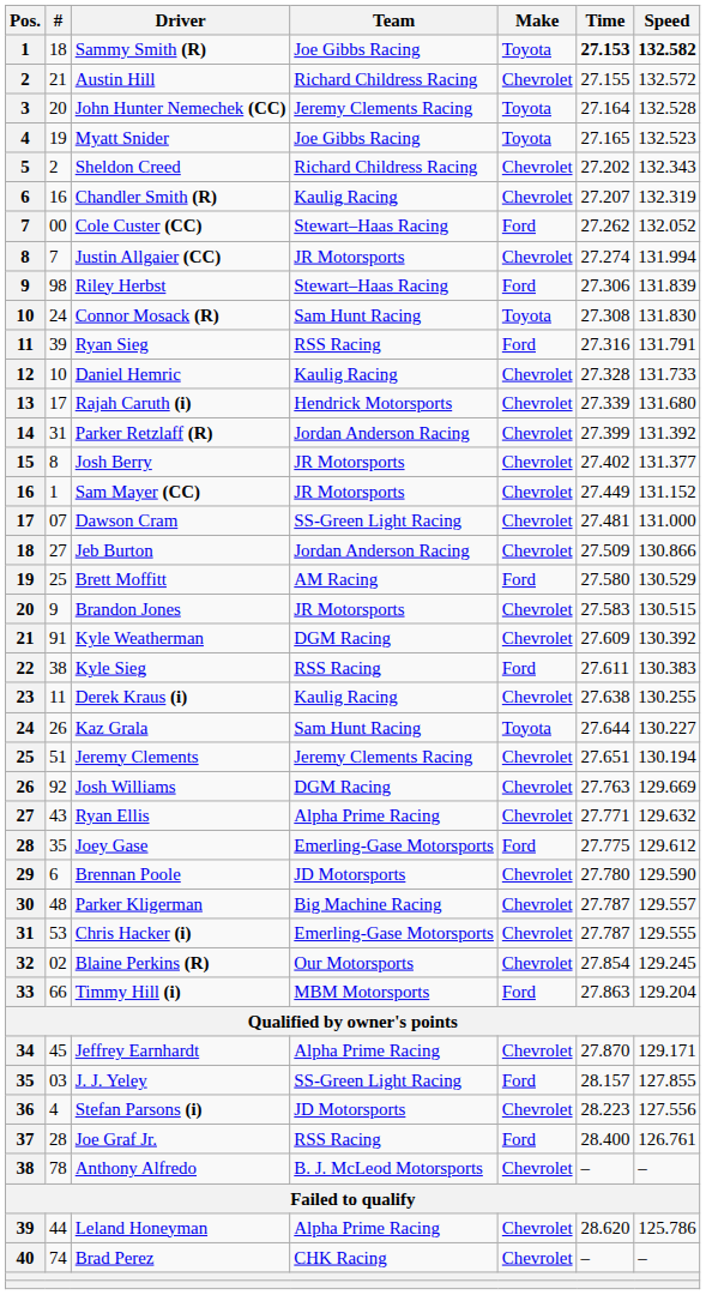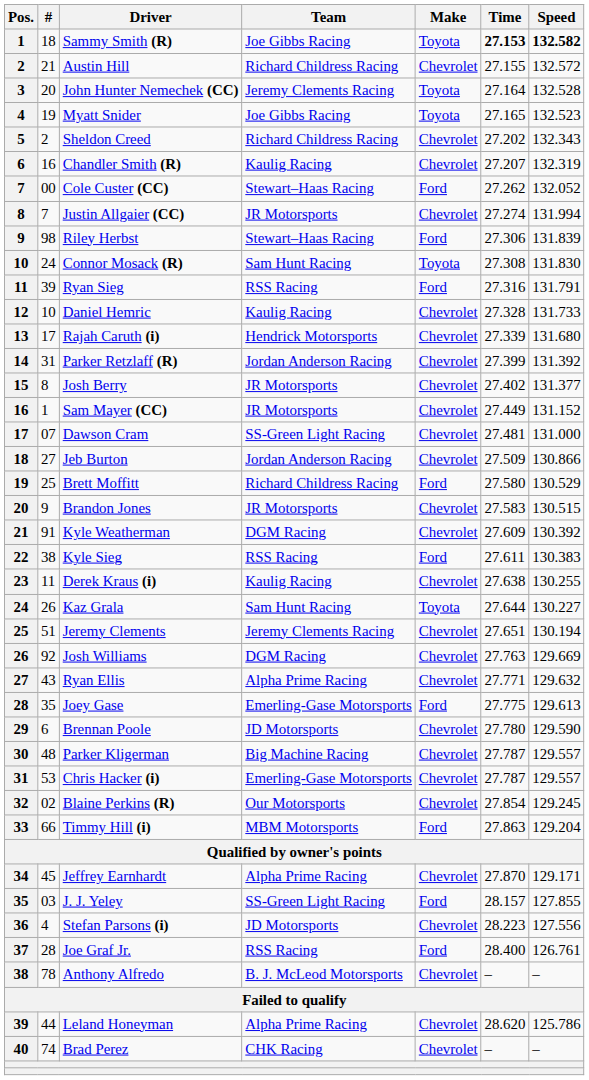 <table class="wikitable" style="font-size:95%">
 <tr>
 <th>Pos.</th>
 <th>#</th>
 <th>Driver</th>
 <th>Team</th>
 <th>Make</th>
 <th>Time</th>
 <th>Speed</th>
 </tr>
 <tr>
 <th>1</th>
 <td>18</td>
 <td><a href='#'>Sammy Smith</a> <strong>(R)</strong></td>
 <td><a href='#'>Joe Gibbs Racing</a></td>
 <td><a href='#'>Toyota</a></td>
 <td><strong>27.153</strong></td>
 <td><strong>132.582</strong></td>
 </tr>
 <tr>
 <th>2</th>
 <td>21</td>
 <td><a href='#'>Austin Hill</a></td>
 <td><a href='#'>Richard Childress Racing</a></td>
 <td><a href='#'>Chevrolet</a></td>
 <td>27.155</td>
 <td>132.572</td>
 </tr>
 <tr>
 <th>3</th>
 <td>20</td>
 <td><a href='#'>John Hunter Nemechek</a> <strong>(CC)</strong></td>
 <td><a href='#'>Jeremy Clements Racing</a></td>
 <td><a href='#'>Toyota</a></td>
 <td>27.164</td>
 <td>132.528</td>
 </tr>
 <tr>
 <th>4</th>
 <td>19</td>
 <td><a href='#'>Myatt Snider</a></td>
 <td><a href='#'>Joe Gibbs Racing</a></td>
 <td><a href='#'>Toyota</a></td>
 <td>27.165</td>
 <td>132.523</td>
 </tr>
 <tr>
 <th>5</th>
 <td>2</td>
 <td><a href='#'>Sheldon Creed</a></td>
 <td><a href='#'>Richard Childress Racing</a></td>
 <td><a href='#'>Chevrolet</a></td>
 <td>27.202</td>
 <td>132.343</td>
 </tr>
 <tr>
 <th>6</th>
 <td>16</td>
 <td><a href='#'>Chandler Smith</a> <strong>(R)</strong></td>
 <td><a href='#'>Kaulig Racing</a></td>
 <td><a href='#'>Chevrolet</a></td>
 <td>27.207</td>
 <td>132.319</td>
 </tr>
 <tr>
 <th>7</th>
 <td>00</td>
 <td><a href='#'>Cole Custer</a> <strong>(CC)</strong></td>
 <td><a href='#'>Stewart–Haas Racing</a></td>
 <td><a href='#'>Ford</a></td>
 <td>27.262</td>
 <td>132.052</td>
 </tr>
 <tr>
 <th>8</th>
 <td>7</td>
 <td><a href='#'>Justin Allgaier</a> <strong>(CC)</strong></td>
 <td><a href='#'>JR Motorsports</a></td>
 <td><a href='#'>Chevrolet</a></td>
 <td>27.274</td>
 <td>131.994</td>
 </tr>
 <tr>
 <th>9</th>
 <td>98</td>
 <td><a href='#'>Riley Herbst</a></td>
 <td><a href='#'>Stewart–Haas Racing</a></td>
 <td><a href='#'>Ford</a></td>
 <td>27.306</td>
 <td>131.839</td>
 </tr>
 <tr>
 <th>10</th>
 <td>24</td>
 <td><a href='#'>Connor Mosack</a> <strong>(R)</strong></td>
 <td><a href='#'>Sam Hunt Racing</a></td>
 <td><a href='#'>Toyota</a></td>
 <td>27.308</td>
 <td>131.830</td>
 </tr>
 <tr>
 <th>11</th>
 <td>39</td>
 <td><a href='#'>Ryan Sieg</a></td>
 <td><a href='#'>RSS Racing</a></td>
 <td><a href='#'>Ford</a></td>
 <td>27.316</td>
 <td>131.791</td>
 </tr>
 <tr>
 <th>12</th>
 <td>10</td>
 <td><a href='#'>Daniel Hemric</a></td>
 <td><a href='#'>Kaulig Racing</a></td>
 <td><a href='#'>Chevrolet</a></td>
 <td>27.328</td>
 <td>131.733</td>
 </tr>
 <tr>
 <th>13</th>
 <td>17</td>
 <td><a href='#'>Rajah Caruth</a> <strong>(i)</strong></td>
 <td><a href='#'>Hendrick Motorsports</a></td>
 <td><a href='#'>Chevrolet</a></td>
 <td>27.339</td>
 <td>131.680</td>
 </tr>
 <tr>
 <th>14</th>
 <td>31</td>
 <td><a href='#'>Parker Retzlaff</a> <strong>(R)</strong></td>
 <td><a href='#'>Jordan Anderson Racing</a></td>
 <td><a href='#'>Chevrolet</a></td>
 <td>27.399</td>
 <td>131.392</td>
 </tr>
 <tr>
 <th>15</th>
 <td>8</td>
 <td><a href='#'>Josh Berry</a></td>
 <td><a href='#'>JR Motorsports</a></td>
 <td><a href='#'>Chevrolet</a></td>
 <td>27.402</td>
 <td>131.377</td>
 </tr>
 <tr>
 <th>16</th>
 <td>1</td>
 <td><a href='#'>Sam Mayer</a> <strong>(CC)</strong></td>
 <td><a href='#'>JR Motorsports</a></td>
 <td><a href='#'>Chevrolet</a></td>
 <td>27.449</td>
 <td>131.152</td>
 </tr>
 <tr>
 <th>17</th>
 <td>07</td>
 <td><a href='#'>Dawson Cram</a></td>
 <td><a href='#'>SS-Green Light Racing</a></td>
 <td><a href='#'>Chevrolet</a></td>
 <td>27.481</td>
 <td>131.000</td>
 </tr>
 <tr>
 <th>18</th>
 <td>27</td>
 <td><a href='#'>Jeb Burton</a></td>
 <td><a href='#'>Jordan Anderson Racing</a></td>
 <td><a href='#'>Chevrolet</a></td>
 <td>27.509</td>
 <td>130.866</td>
 </tr>
 <tr>
 <th>19</th>
 <td>25</td>
 <td><a href='#'>Brett Moffitt</a></td>
-<td><a href='#'>AM Racing</a></td>
+<td><a href='#'>Richard Childress Racing</a></td>
 <td><a href='#'>Ford</a></td>
 <td>27.580</td>
 <td>130.529</td>
 </tr>
 <tr>
 <th>20</th>
 <td>9</td>
 <td><a href='#'>Brandon Jones</a></td>
 <td><a href='#'>JR Motorsports</a></td>
 <td><a href='#'>Chevrolet</a></td>
 <td>27.583</td>
 <td>130.515</td>
 </tr>
 <tr>
 <th>21</th>
 <td>91</td>
 <td><a href='#'>Kyle Weatherman</a></td>
 <td><a href='#'>DGM Racing</a></td>
 <td><a href='#'>Chevrolet</a></td>
 <td>27.609</td>
 <td>130.392</td>
 </tr>
 <tr>
 <th>22</th>
 <td>38</td>
 <td><a href='#'>Kyle Sieg</a></td>
 <td><a href='#'>RSS Racing</a></td>
 <td><a href='#'>Ford</a></td>
 <td>27.611</td>
 <td>130.383</td>
 </tr>
 <tr>
 <th>23</th>
 <td>11</td>
 <td><a href='#'>Derek Kraus</a> <strong>(i)</strong></td>
 <td><a href='#'>Kaulig Racing</a></td>
 <td><a href='#'>Chevrolet</a></td>
 <td>27.638</td>
 <td>130.255</td>
 </tr>
 <tr>
 <th>24</th>
 <td>26</td>
 <td><a href='#'>Kaz Grala</a></td>
 <td><a href='#'>Sam Hunt Racing</a></td>
 <td><a href='#'>Toyota</a></td>
 <td>27.644</td>
 <td>130.227</td>
 </tr>
 <tr>
 <th>25</th>
 <td>51</td>
 <td><a href='#'>Jeremy Clements</a></td>
 <td><a href='#'>Jeremy Clements Racing</a></td>
 <td><a href='#'>Chevrolet</a></td>
 <td>27.651</td>
 <td>130.194</td>
 </tr>
 <tr>
 <th>26</th>
 <td>92</td>
 <td><a href='#'>Josh Williams</a></td>
 <td><a href='#'>DGM Racing</a></td>
 <td><a href='#'>Chevrolet</a></td>
 <td>27.763</td>
 <td>129.669</td>
 </tr>
 <tr>
 <th>27</th>
 <td>43</td>
 <td><a href='#'>Ryan Ellis</a></td>
 <td><a href='#'>Alpha Prime Racing</a></td>
 <td><a href='#'>Chevrolet</a></td>
 <td>27.771</td>
 <td>129.632</td>
 </tr>
 <tr>
 <th>28</th>
 <td>35</td>
 <td><a href='#'>Joey Gase</a></td>
 <td><a href='#'>Emerling-Gase Motorsports</a></td>
 <td><a href='#'>Ford</a></td>
 <td>27.775</td>
-<td>129.612</td>
+<td>129.613</td>
 </tr>
 <tr>
 <th>29</th>
 <td>6</td>
 <td><a href='#'>Brennan Poole</a></td>
 <td><a href='#'>JD Motorsports</a></td>
 <td><a href='#'>Chevrolet</a></td>
 <td>27.780</td>
 <td>129.590</td>
 </tr>
 <tr>
 <th>30</th>
 <td>48</td>
 <td><a href='#'>Parker Kligerman</a></td>
 <td><a href='#'>Big Machine Racing</a></td>
 <td><a href='#'>Chevrolet</a></td>
 <td>27.787</td>
 <td>129.557</td>
 </tr>
 <tr>
 <th>31</th>
 <td>53</td>
 <td><a href='#'>Chris Hacker</a> <strong>(i)</strong></td>
 <td><a href='#'>Emerling-Gase Motorsports</a></td>
 <td><a href='#'>Chevrolet</a></td>
 <td>27.787</td>
-<td>129.555</td>
+<td>129.557</td>
 </tr>
 <tr>
 <th>32</th>
 <td>02</td>
 <td><a href='#'>Blaine Perkins</a> <strong>(R)</strong></td>
 <td><a href='#'>Our Motorsports</a></td>
 <td><a href='#'>Chevrolet</a></td>
 <td>27.854</td>
 <td>129.245</td>
 </tr>
 <tr>
 <th>33</th>
 <td>66</td>
 <td><a href='#'>Timmy Hill</a> <strong>(i)</strong></td>
 <td><a href='#'>MBM Motorsports</a></td>
 <td><a href='#'>Ford</a></td>
 <td>27.863</td>
 <td>129.204</td>
 </tr>
 <tr>
 <th colspan="7">Qualified by owner's points</th>
 </tr>
 <tr>
 <th>34</th>
 <td>45</td>
 <td><a href='#'>Jeffrey Earnhardt</a></td>
 <td><a href='#'>Alpha Prime Racing</a></td>
 <td><a href='#'>Chevrolet</a></td>
 <td>27.870</td>
 <td>129.171</td>
 </tr>
 <tr>
 <th>35</th>
 <td>03</td>
 <td><a href='#'>J. J. Yeley</a></td>
 <td><a href='#'>SS-Green Light Racing</a></td>
 <td><a href='#'>Ford</a></td>
 <td>28.157</td>
 <td>127.855</td>
 </tr>
 <tr>
 <th>36</th>
 <td>4</td>
 <td><a href='#'>Stefan Parsons</a> <strong>(i)</strong></td>
 <td><a href='#'>JD Motorsports</a></td>
 <td><a href='#'>Chevrolet</a></td>
 <td>28.223</td>
 <td>127.556</td>
 </tr>
 <tr>
 <th>37</th>
 <td>28</td>
 <td><a href='#'>Joe Graf Jr.</a></td>
 <td><a href='#'>RSS Racing</a></td>
 <td><a href='#'>Ford</a></td>
 <td>28.400</td>
 <td>126.761</td>
 </tr>
 <tr>
 <th>38</th>
 <td>78</td>
 <td><a href='#'>Anthony Alfredo</a></td>
 <td><a href='#'>B. J. McLeod Motorsports</a></td>
 <td><a href='#'>Chevrolet</a></td>
 <td>–</td>
 <td>–</td>
 </tr>
 <tr>
 <th colspan="7">Failed to qualify</th>
 </tr>
 <tr>
 <th>39</th>
 <td>44</td>
 <td><a href='#'>Leland Honeyman</a></td>
 <td><a href='#'>Alpha Prime Racing</a></td>
 <td><a href='#'>Chevrolet</a></td>
 <td>28.620</td>
 <td>125.786</td>
 </tr>
 <tr>
 <th>40</th>
 <td>74</td>
 <td><a href='#'>Brad Perez</a></td>
 <td><a href='#'>CHK Racing</a></td>
 <td><a href='#'>Chevrolet</a></td>
 <td>–</td>
 <td>–</td>
 </tr>
 <tr>
 <th colspan="7"></th>
 </tr>
 <tr>
 <th colspan="7"></th>
 </tr>
 </table>
